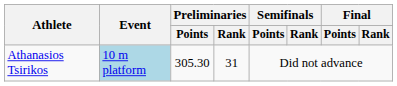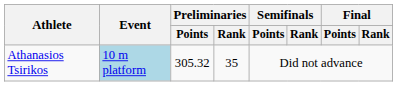 <table class="wikitable" style="text-align:center; font-size:90%; width:50%;">
 <tr>
 <th rowspan=2>Athlete</th>
 <th rowspan=2>Event</th>
 <th colspan=2>Preliminaries</th>
 <th colspan=2>Semifinals</th>
 <th colspan=2>Final</th>
 </tr>
 <tr style="font-size:95%">
 <th>Points</th>
 <th>Rank</th>
 <th>Points</th>
 <th>Rank</th>
 <th>Points</th>
 <th>Rank</th>
 </tr>
 <tr>
 <td align=left><a href='#'>Athanasios Tsirikos</a></td>
 <td align=left style="background: lightblue;"><a href='#'>10 m platform</a></td>
-<td>305.30</td>
-<td>31</td>
+<td>305.32</td>
+<td>35</td>
 <td colspan=4>Did not advance</td>
 </tr>
 </table>
